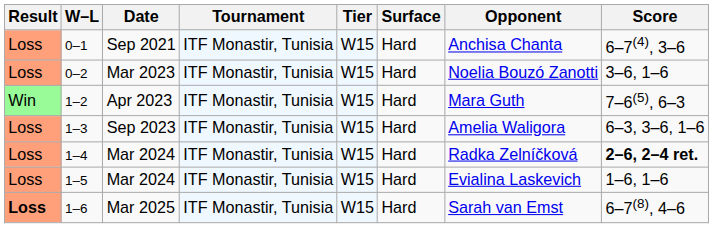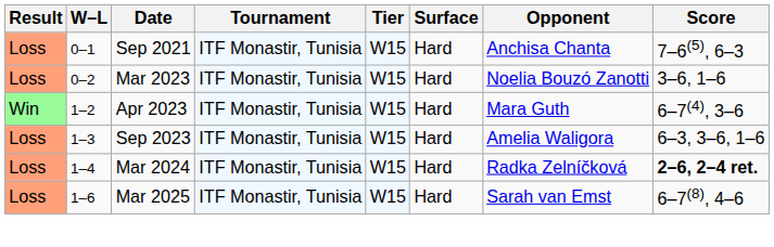 <table class="sortable wikitable">
 <tr>
 <th>Result</th>
 <th class="unsortable">W–L</th>
 <th>Date</th>
 <th>Tournament</th>
 <th>Tier</th>
 <th>Surface</th>
 <th>Opponent</th>
 <th class="unsortable">Score</th>
 </tr>
 <tr>
 <td style="background:#ffa07a;">Loss</td>
 <td><small>0–1</small></td>
 <td>Sep 2021</td>
 <td style="background:#f0f8ff;">ITF Monastir, Tunisia</td>
 <td style="background:#f0f8ff;">W15</td>
 <td>Hard</td>
 <td> <a href='#'>Anchisa Chanta</a></td>
-<td>6–7<sup>(4)</sup>, 3–6</td>
+<td>7–6<sup>(5)</sup>, 6–3</td>
 </tr>
 <tr>
 <td style="background:#ffa07a;">Loss</td>
 <td><small>0–2</small></td>
 <td>Mar 2023</td>
 <td style="background:#f0f8ff;">ITF Monastir, Tunisia</td>
 <td style="background:#f0f8ff;">W15</td>
 <td>Hard</td>
 <td> <a href='#'>Noelia Bouzó Zanotti</a></td>
 <td>3–6, 1–6</td>
 </tr>
 <tr>
 <td style="background:#98FB98;">Win</td>
 <td><small>1–2</small></td>
 <td>Apr 2023</td>
 <td style="background:#f0f8ff;">ITF Monastir, Tunisia</td>
 <td style="background:#f0f8ff;">W15</td>
 <td>Hard</td>
 <td> <a href='#'>Mara Guth</a></td>
-<td>7–6<sup>(5)</sup>, 6–3</td>
+<td>6–7<sup>(4)</sup>, 3–6</td>
 </tr>
 <tr>
 <td style="background:#ffa07a;">Loss</td>
 <td><small>1–3</small></td>
 <td>Sep 2023</td>
 <td style="background:#f0f8ff;">ITF Monastir, Tunisia</td>
 <td style="background:#f0f8ff;">W15</td>
 <td>Hard</td>
 <td> <a href='#'>Amelia Waligora</a></td>
 <td>6–3, 3–6, 1–6</td>
 </tr>
 <tr>
 <td style="background:#ffa07a;">Loss</td>
 <td><small>1–4</small></td>
 <td>Mar 2024</td>
 <td style="background:#f0f8ff;">ITF Monastir, Tunisia</td>
 <td style="background:#f0f8ff;">W15</td>
 <td>Hard</td>
 <td> <a href='#'>Radka Zelníčková</a></td>
 <td><strong>2–6, 2–4 ret.</strong></td>
 </tr>
 <tr>
 <td style="background:#ffa07a;">Loss</td>
-<td><small>1–5</small></td>
-<td>Mar 2024</td>
-<td style="background:#f0f8ff;">ITF Monastir, Tunisia</td>
-<td style="background:#f0f8ff;">W15</td>
-<td>Hard</td>
-<td> <a href='#'>Evialina Laskevich</a></td>
-<td>1–6, 1–6</td>
-</tr>
-<tr>
-<td style="background:#ffa07a;"><strong>Loss</strong></td>
 <td><small>1–6</small></td>
 <td>Mar 2025</td>
 <td style="background:#f0f8ff;">ITF Monastir, Tunisia</td>
 <td style="background:#f0f8ff;">W15</td>
 <td>Hard</td>
 <td> <a href='#'>Sarah van Emst</a></td>
 <td>6–7<sup>(8)</sup>, 4–6</td>
 </tr>
 </table>
